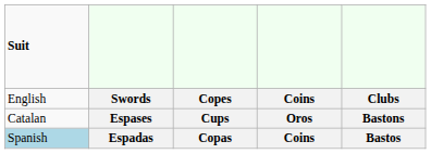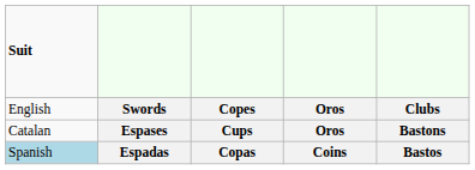 <table class="wikitable">
 <tr>
 <td height="100px"><strong>Suit</strong></td>
 <td align="center" bgcolor="honeydew"></td>
 <td align="center" bgcolor="honeydew"></td>
 <td align="center" bgcolor="honeydew"></td>
 <td align="center" bgcolor="honeydew"></td>
 </tr>
 <tr>
 <td width="100px">English</td>
 <th align="center" width="100px">Swords</th>
 <th align="center">Copes</th>
-<th align="center" width="100px">Coins</th>
+<th align="center">Oros</th>
 <th align="center" width="100px">Clubs</th>
 </tr>
 <tr>
 <td>Catalan</td>
 <th align="center">Espases</th>
 <th align="center" width="100px">Cups</th>
 <th align="center">Oros</th>
 <th align="center">Bastons</th>
 </tr>
 <tr>
 <td style="background: lightblue;">Spanish</td>
 <th align="center">Espadas</th>
 <th align="center">Copas</th>
 <th align="center" width="100px">Coins</th>
 <th align="center">Bastos</th>
 </tr>
 </table>
